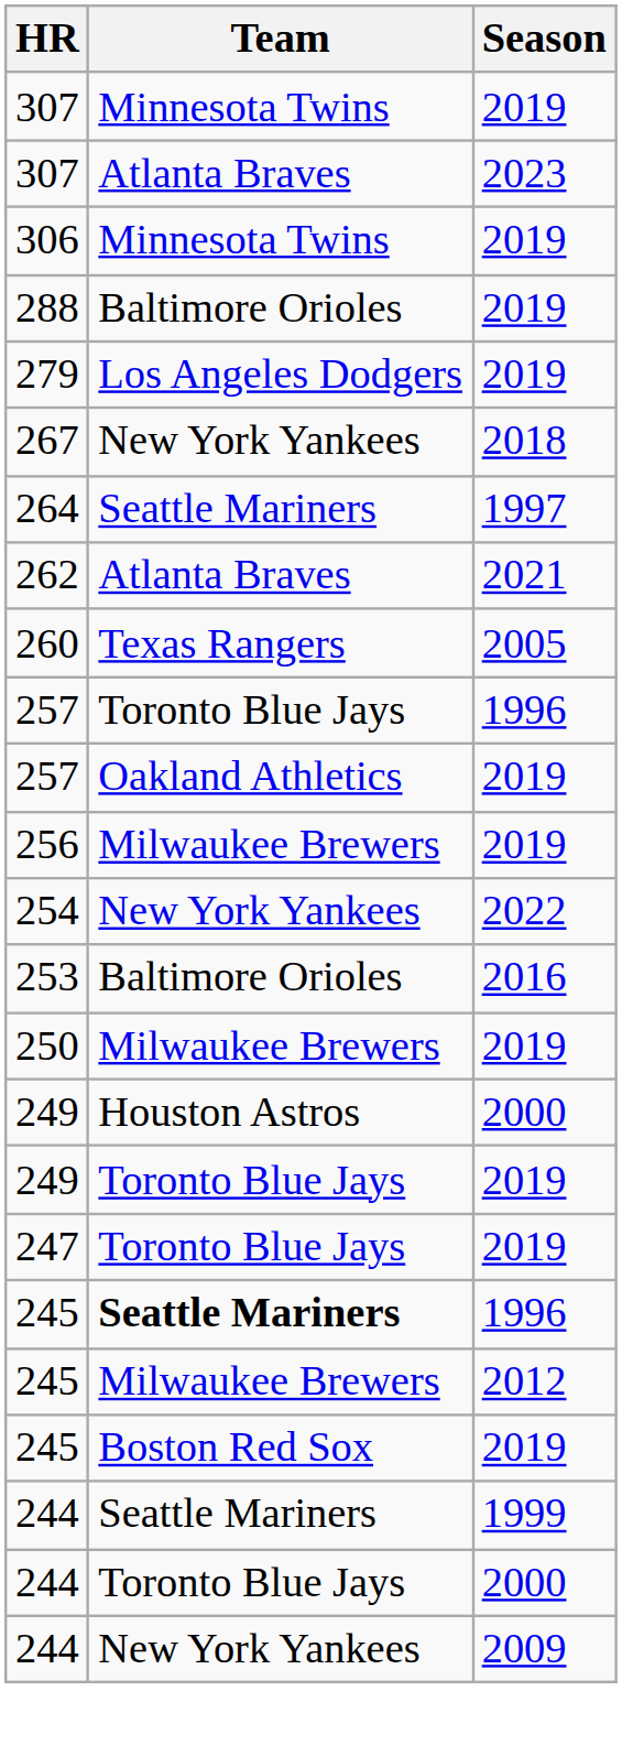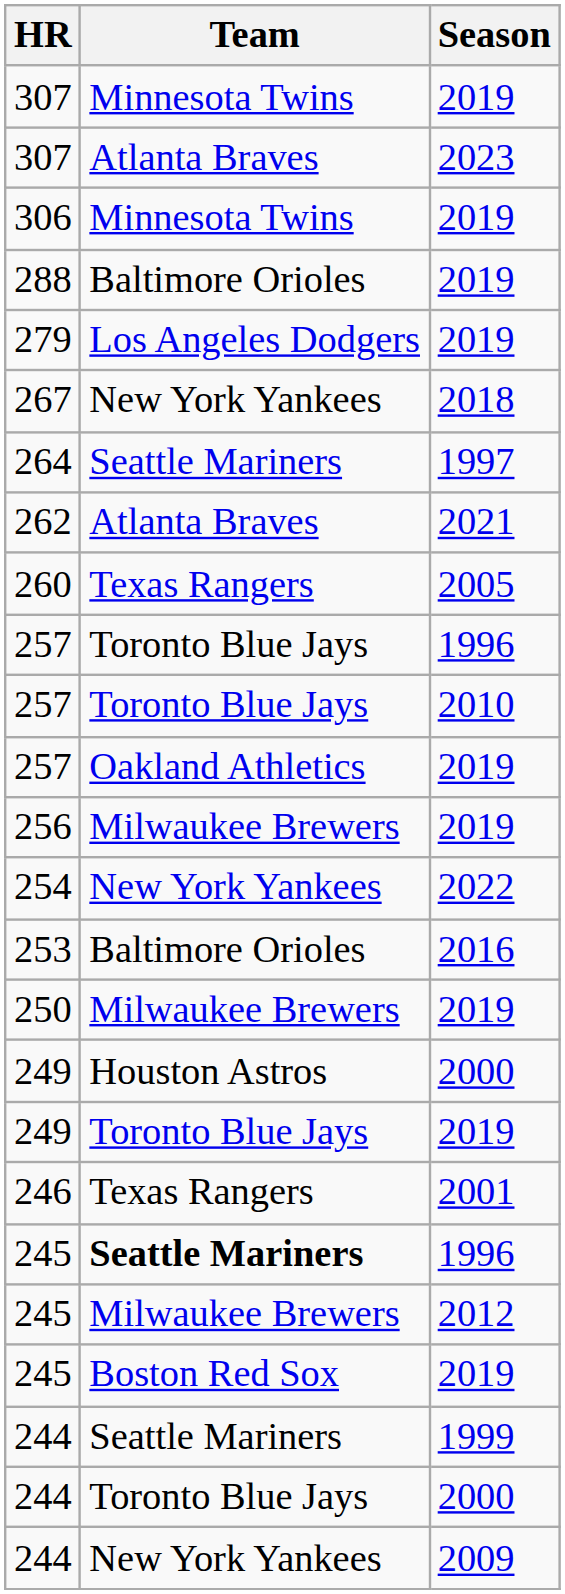 <table class="wikitable">
 <tr>
 <th>HR</th>
 <th> Team</th>
 <th>Season</th>
 </tr>
 <tr>
 <td>307</td>
 <td><a href='#'>Minnesota Twins</a></td>
 <td><a href='#'>2019</a></td>
 </tr>
 <tr>
 <td>307</td>
 <td><a href='#'>Atlanta Braves</a></td>
 <td><a href='#'>2023</a></td>
 </tr>
 <tr>
 <td>306</td>
 <td><a href='#'>Minnesota Twins</a></td>
 <td><a href='#'>2019</a></td>
 </tr>
 <tr>
 <td>288</td>
 <td>Baltimore Orioles</td>
 <td><a href='#'>2019</a></td>
 </tr>
 <tr>
 <td>279</td>
 <td><a href='#'>Los Angeles Dodgers</a></td>
 <td><a href='#'>2019</a></td>
 </tr>
 <tr>
 <td>267</td>
 <td>New York Yankees</td>
 <td><a href='#'>2018</a></td>
 </tr>
 <tr>
 <td>264</td>
 <td><a href='#'>Seattle Mariners</a></td>
 <td><a href='#'>1997</a></td>
 </tr>
 <tr>
 <td>262</td>
 <td><a href='#'>Atlanta Braves</a></td>
 <td><a href='#'>2021</a></td>
 </tr>
 <tr>
 <td>260</td>
 <td><a href='#'>Texas Rangers</a></td>
 <td><a href='#'>2005</a></td>
 </tr>
 <tr>
 <td>257</td>
 <td>Toronto Blue Jays</td>
 <td><a href='#'>1996</a></td>
 </tr>
 <tr>
 <td>257</td>
+<td><a href='#'>Toronto Blue Jays</a></td>
+<td><a href='#'>2010</a></td>
+</tr>
+<tr>
+<td>257</td>
 <td><a href='#'>Oakland Athletics</a></td>
 <td><a href='#'>2019</a></td>
 </tr>
 <tr>
 <td>256</td>
 <td><a href='#'>Milwaukee Brewers</a></td>
 <td><a href='#'>2019</a></td>
 </tr>
 <tr>
 <td>254</td>
 <td><a href='#'>New York Yankees</a></td>
 <td><a href='#'>2022</a></td>
 </tr>
 <tr>
 <td>253</td>
 <td>Baltimore Orioles</td>
 <td><a href='#'>2016</a></td>
 </tr>
 <tr>
 <td>250</td>
 <td><a href='#'>Milwaukee Brewers</a></td>
 <td><a href='#'>2019</a></td>
 </tr>
 <tr>
 <td>249</td>
 <td>Houston Astros</td>
 <td><a href='#'>2000</a></td>
 </tr>
 <tr>
 <td>249</td>
 <td><a href='#'>Toronto Blue Jays</a></td>
 <td><a href='#'>2019</a></td>
 </tr>
 <tr>
-<td>247</td>
-<td><a href='#'>Toronto Blue Jays</a></td>
-<td><a href='#'>2019</a></td>
+<td>246</td>
+<td>Texas Rangers</td>
+<td><a href='#'>2001</a></td>
 </tr>
 <tr>
 <td>245</td>
 <td><strong>Seattle Mariners</strong></td>
 <td><a href='#'>1996</a></td>
 </tr>
 <tr>
 <td>245</td>
 <td><a href='#'>Milwaukee Brewers</a></td>
 <td><a href='#'>2012</a></td>
 </tr>
 <tr>
 <td>245</td>
 <td><a href='#'>Boston Red Sox</a></td>
 <td><a href='#'>2019</a></td>
 </tr>
 <tr>
 <td>244</td>
 <td>Seattle Mariners</td>
 <td><a href='#'>1999</a></td>
 </tr>
 <tr>
 <td>244</td>
 <td>Toronto Blue Jays</td>
 <td><a href='#'>2000</a></td>
 </tr>
 <tr>
 <td>244</td>
 <td>New York Yankees</td>
 <td><a href='#'>2009</a></td>
 </tr>
 </table>
